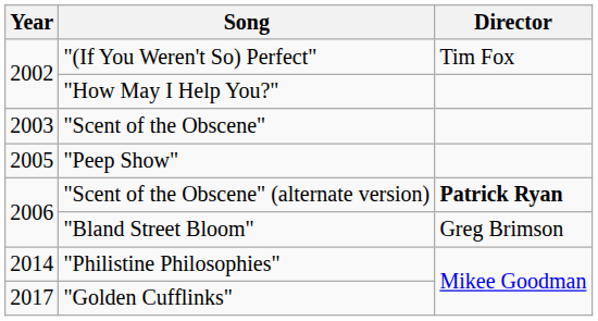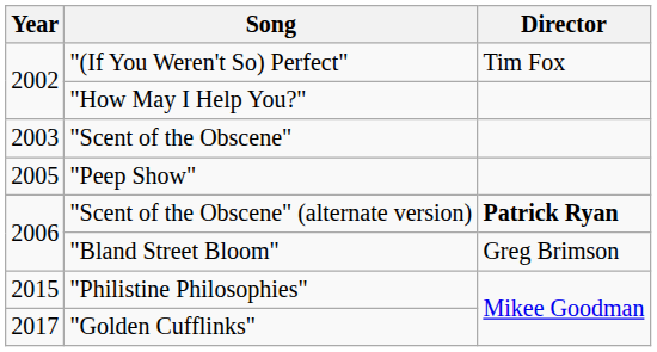 <table class=wikitable>
 <tr>
 <th>Year</th>
 <th>Song</th>
 <th>Director</th>
 </tr>
 <tr>
 <td rowspan=2>2002</td>
 <td>"(If You Weren't So) Perfect"</td>
 <td>Tim Fox</td>
 </tr>
 <tr>
 <td>"How May I Help You?"</td>
 <td></td>
 </tr>
 <tr>
 <td>2003</td>
 <td>"Scent of the Obscene"</td>
 <td></td>
 </tr>
 <tr>
 <td>2005</td>
 <td>"Peep Show"</td>
 <td></td>
 </tr>
 <tr>
 <td rowspan=2>2006</td>
 <td>"Scent of the Obscene" (alternate version)</td>
 <td><strong>Patrick Ryan</strong></td>
 </tr>
 <tr>
 <td>"Bland Street Bloom"</td>
 <td>Greg Brimson</td>
 </tr>
 <tr>
-<td>2014</td>
+<td>2015</td>
 <td>"Philistine Philosophies"</td>
 <td rowspan=2><a href='#'>Mikee Goodman</a></td>
 </tr>
 <tr>
 <td>2017</td>
 <td>"Golden Cufflinks"</td>
 </tr>
 </table>
